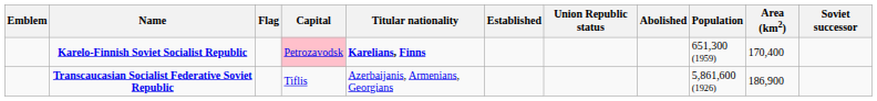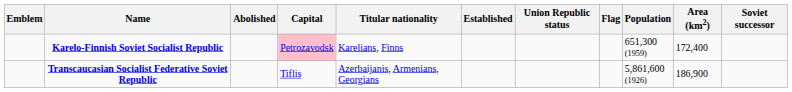 <table class="wikitable sortable" style="text-align:center; font-size:100%;" width="100%">
 <tr>
 <th class="unsortable">Emblem</th>
 <th>Name</th>
-<th class="unsortable">Flag</th>
+<th>Abolished</th>
 <th>Capital</th>
 <th>Titular nationality</th>
 <th>Established</th>
 <th>Union Republic status</th>
-<th>Abolished</th>
+<th class="unsortable">Flag</th>
 <th>Population</th>
 <th>Area (km<sup>2</sup>)</th>
 <th>Soviet successor</th>
 </tr>
 <tr>
 <td align="center"></td>
 <td align="center"><strong><a href='#'>Karelo-Finnish Soviet Socialist Republic</a></strong></td>
-<td align="center"></td>
+<td align="left"></td>
 <td align="left" style="background: pink;"><a href='#'>Petrozavodsk</a></td>
-<td align="left"><strong><a href='#'>Karelians</a>, <a href='#'>Finns</a></strong></td>
+<td align="left"><a href='#'>Karelians</a>, <a href='#'>Finns</a></td>
 <td align="left"></td>
 <td align="left"></td>
-<td align="left"></td>
+<td align="center"></td>
 <td align=left>651,300<br><small>(1959)</small></td>
-<td align=left>170,400</td>
+<td align=left>172,400</td>
 <td align=left><br></td>
 </tr>
 <tr>
 <td align="center"></td>
 <td align="center"><strong><a href='#'>Transcaucasian Socialist Federative Soviet Republic</a></strong></td>
-<td align="center"></td>
+<td align="left"></td>
 <td align="left"><a href='#'>Tiflis</a></td>
 <td align="left"><a href='#'>Azerbaijanis</a>, <a href='#'>Armenians</a>, <a href='#'>Georgians</a></td>
 <td align="left"></td>
 <td align="left"></td>
-<td align="left"></td>
+<td align="center"></td>
 <td align=left>5,861,600<br><small>(1926)</small></td>
 <td align=left>186,900</td>
 <td align=left><br><br></td>
 </tr>
 </table>
